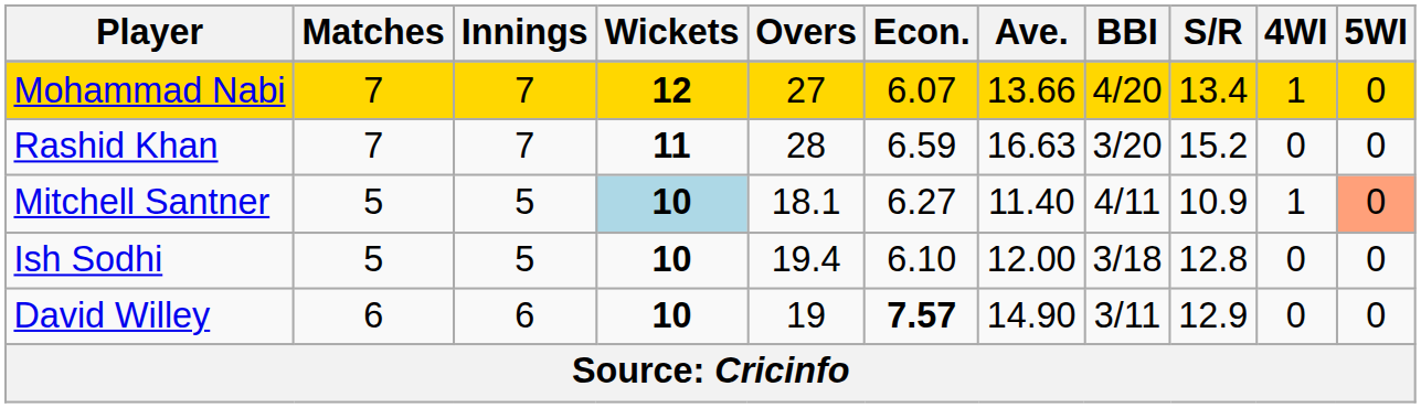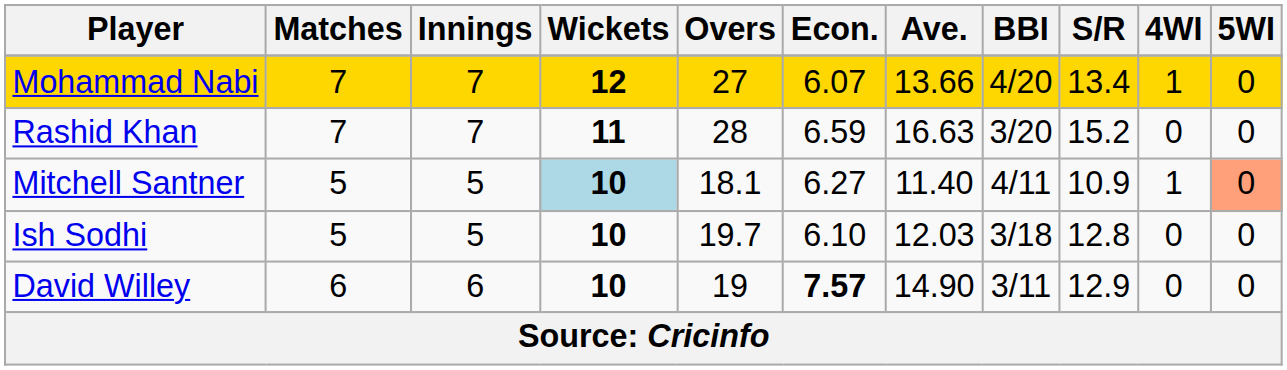 <table class="wikitable" style="text-align: center">
 <tr>
 <th>Player</th>
 <th>Matches</th>
 <th>Innings</th>
 <th>Wickets</th>
 <th>Overs</th>
 <th>Econ.</th>
 <th>Ave.</th>
 <th>BBI</th>
 <th>S/R</th>
 <th>4WI</th>
 <th>5WI</th>
 </tr>
 <tr>
 </tr>
 <tr style="background:gold;">
 <td style="text-align:left"> <a href='#'>Mohammad Nabi</a></td>
 <td>7</td>
 <td>7</td>
 <td><strong>12</strong></td>
 <td>27</td>
 <td>6.07</td>
 <td>13.66</td>
 <td>4/20</td>
 <td>13.4</td>
 <td>1</td>
 <td>0</td>
 </tr>
 <tr>
 <td style="text-align:left"> <a href='#'>Rashid Khan</a></td>
 <td>7</td>
 <td>7</td>
 <td><strong>11</strong></td>
 <td>28</td>
 <td>6.59</td>
 <td>16.63</td>
 <td>3/20</td>
 <td>15.2</td>
 <td>0</td>
 <td>0</td>
 </tr>
 <tr>
 <td style="text-align:left"> <a href='#'>Mitchell Santner</a></td>
 <td>5</td>
 <td>5</td>
 <td style="background: lightblue;"><strong>10</strong></td>
 <td>18.1</td>
 <td>6.27</td>
 <td>11.40</td>
 <td>4/11</td>
 <td>10.9</td>
 <td>1</td>
 <td style="background: lightsalmon;">0</td>
 </tr>
 <tr>
 <td style="text-align:left"> <a href='#'>Ish Sodhi</a></td>
 <td>5</td>
 <td>5</td>
 <td><strong>10</strong></td>
-<td>19.4</td>
+<td>19.7</td>
 <td>6.10</td>
-<td>12.00</td>
+<td>12.03</td>
 <td>3/18</td>
 <td>12.8</td>
 <td>0</td>
 <td>0</td>
 </tr>
 <tr>
 <td style="text-align:left"> <a href='#'>David Willey</a></td>
 <td>6</td>
 <td>6</td>
 <td><strong>10</strong></td>
 <td>19</td>
 <td><strong>7.57</strong></td>
 <td>14.90</td>
 <td>3/11</td>
 <td>12.9</td>
 <td>0</td>
 <td>0</td>
 </tr>
 <tr>
 <th colspan="11">Source: <em>Cricinfo</em></th>
 </tr>
 </table>
